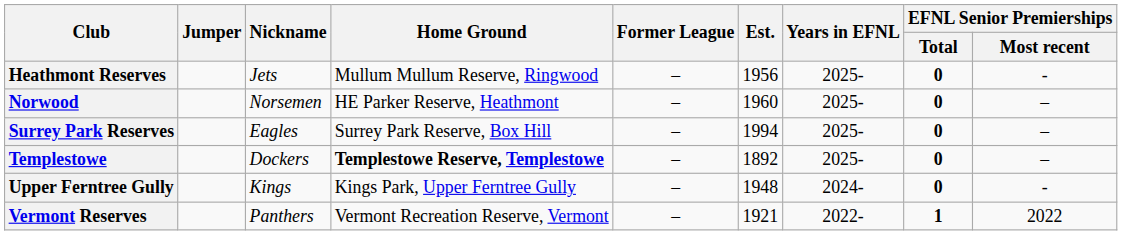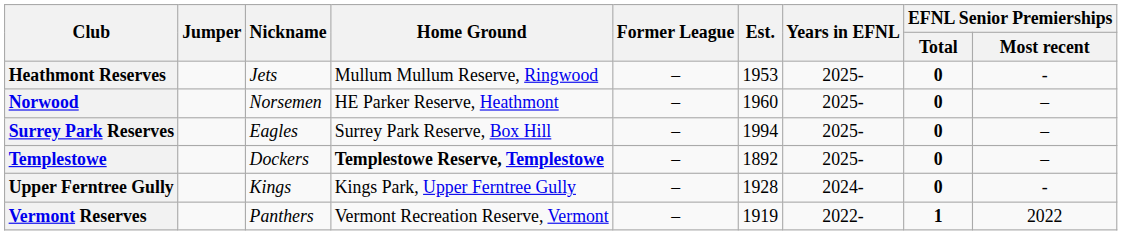 <table class="wikitable sortable">
 <tr>
 <th rowspan="2">Club</th>
 <th rowspan="2">Jumper</th>
 <th rowspan="2">Nickname</th>
 <th rowspan="2">Home Ground</th>
 <th rowspan="2">Former League</th>
 <th rowspan="2">Est.</th>
 <th rowspan="2">Years in EFNL</th>
 <th colspan="2">EFNL Senior Premierships</th>
 </tr>
 <tr>
 <th>Total</th>
 <th>Most recent</th>
 </tr>
 <tr>
 <th style="text-align:left">Heathmont Reserves</th>
 <td></td>
 <td><em>Jets</em></td>
 <td>Mullum Mullum Reserve, <a href='#'>Ringwood</a></td>
 <td align="center">–</td>
-<td align="center">1956</td>
+<td align="center">1953</td>
 <td align="center">2025-</td>
 <td align="center"><strong>0</strong></td>
 <td align="center">-</td>
 </tr>
 <tr>
 <th style="text-align:left"><a href='#'>Norwood</a></th>
 <td></td>
 <td><em>Norsemen</em></td>
 <td>HE Parker Reserve, <a href='#'>Heathmont</a></td>
 <td align="center">–</td>
 <td align="center">1960</td>
 <td align="center">2025-</td>
 <td align="center"><strong>0</strong></td>
 <td align="center">–</td>
 </tr>
 <tr>
 <th style="text-align:left"><a href='#'>Surrey Park</a> Reserves</th>
 <td></td>
 <td><em>Eagles</em></td>
 <td>Surrey Park Reserve, <a href='#'>Box Hill</a></td>
 <td align="center">–</td>
 <td align="center">1994</td>
 <td align="center">2025-</td>
 <td align="center"><strong>0</strong></td>
 <td align="center">–</td>
 </tr>
 <tr>
 <th style="text-align:left"><a href='#'>Templestowe</a></th>
 <td></td>
 <td><em>Dockers</em></td>
 <td><strong>Templestowe Reserve, <a href='#'>Templestowe</a></strong></td>
 <td align="center">–</td>
 <td align="center">1892</td>
 <td align="center">2025-</td>
 <td align="center"><strong>0</strong></td>
 <td align="center">–</td>
 </tr>
 <tr>
 <th style="text-align:left">Upper Ferntree Gully</th>
 <td></td>
 <td><em>Kings</em></td>
 <td>Kings Park, <a href='#'>Upper Ferntree Gully</a></td>
 <td align="center">–</td>
-<td align="center">1948</td>
+<td align="center">1928</td>
 <td align="center">2024-</td>
 <td align="center"><strong>0</strong></td>
 <td align="center">-</td>
 </tr>
 <tr>
 <th style="text-align:left"><a href='#'>Vermont</a> Reserves</th>
 <td></td>
 <td><em>Panthers</em></td>
 <td>Vermont Recreation Reserve, <a href='#'>Vermont</a></td>
 <td align="center">–</td>
-<td align="center">1921</td>
+<td align="center">1919</td>
 <td align="center">2022-</td>
 <td align="center"><strong>1</strong></td>
 <td align="center">2022</td>
 </tr>
 </table>
